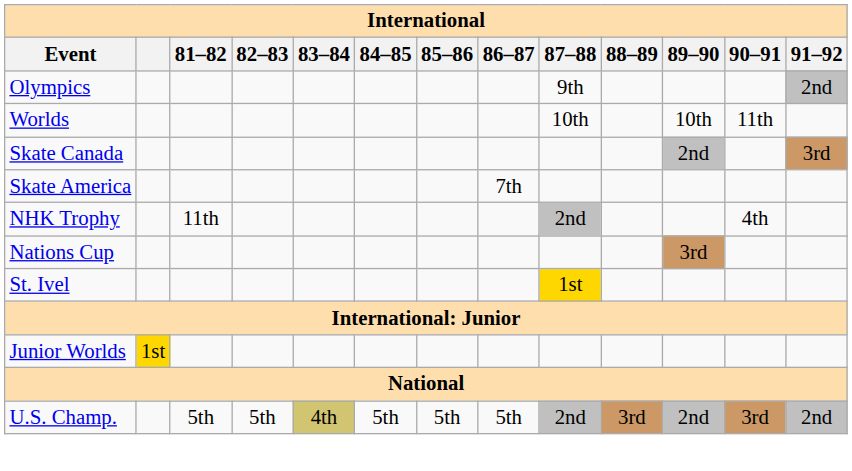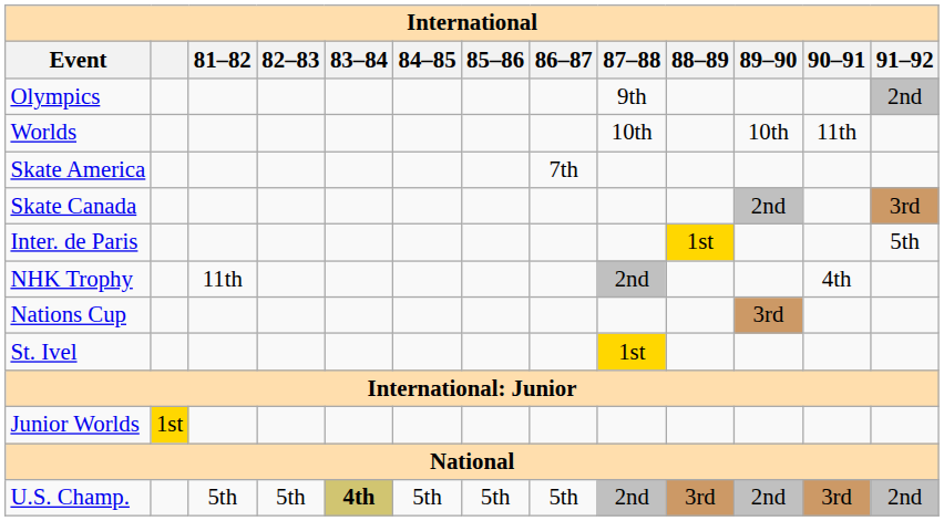 <table class="wikitable" style="text-align:center">
 <tr>
 <th style="background-color: #ffdead; " colspan=13 align=center>International</th>
 </tr>
 <tr>
 <th>Event</th>
 <th></th>
 <th>81–82</th>
 <th>82–83</th>
 <th>83–84</th>
 <th>84–85</th>
 <th>85–86</th>
 <th>86–87</th>
 <th>87–88</th>
 <th>88–89</th>
 <th>89–90</th>
 <th>90–91</th>
 <th>91–92</th>
 </tr>
 <tr>
 <td align=left><a href='#'>Olympics</a></td>
 <td></td>
 <td></td>
 <td></td>
 <td></td>
 <td></td>
 <td></td>
 <td></td>
 <td>9th</td>
 <td></td>
 <td></td>
 <td></td>
 <td bgcolor=silver>2nd</td>
 </tr>
 <tr>
 <td align=left><a href='#'>Worlds</a></td>
 <td></td>
 <td></td>
 <td></td>
 <td></td>
 <td></td>
 <td></td>
 <td></td>
 <td>10th</td>
 <td></td>
 <td>10th</td>
 <td>11th</td>
 <td></td>
 </tr>
 <tr>
+<td align=left><a href='#'>Skate America</a></td>
+<td></td>
+<td></td>
+<td></td>
+<td></td>
+<td></td>
+<td></td>
+<td align=center>7th</td>
+<td></td>
+<td></td>
+<td></td>
+<td></td>
+<td></td>
+</tr>
+<tr>
 <td align=left><a href='#'>Skate Canada</a></td>
 <td></td>
 <td></td>
 <td></td>
 <td></td>
 <td></td>
 <td></td>
 <td></td>
 <td></td>
 <td></td>
 <td bgcolor=silver>2nd</td>
 <td></td>
 <td bgcolor=cc9966>3rd</td>
 </tr>
 <tr>
-<td align=left><a href='#'>Skate America</a></td>
+<td align=left><a href='#'>Inter. de Paris</a></td>
 <td></td>
 <td></td>
 <td></td>
 <td></td>
 <td></td>
 <td></td>
-<td align=center>7th</td>
 <td></td>
 <td></td>
+<td bgcolor=gold>1st</td>
 <td></td>
 <td></td>
-<td></td>
+<td>5th</td>
 </tr>
 <tr>
 <td align=left><a href='#'>NHK Trophy</a></td>
 <td></td>
 <td>11th</td>
 <td></td>
 <td></td>
 <td></td>
 <td></td>
 <td></td>
 <td bgcolor=silver>2nd</td>
 <td></td>
 <td></td>
 <td>4th</td>
 <td></td>
 </tr>
 <tr>
 <td align=left><a href='#'>Nations Cup</a></td>
 <td></td>
 <td></td>
 <td></td>
 <td></td>
 <td></td>
 <td></td>
 <td></td>
 <td></td>
 <td></td>
 <td bgcolor=cc9966>3rd</td>
 <td></td>
 <td></td>
 </tr>
 <tr>
 <td align=left><a href='#'>St. Ivel</a></td>
 <td></td>
 <td></td>
 <td></td>
 <td></td>
 <td></td>
 <td></td>
 <td></td>
 <td bgcolor=gold>1st</td>
 <td></td>
 <td></td>
 <td></td>
 <td></td>
 </tr>
 <tr>
 <th style="background-color: #ffdead; " colspan=13 align=center>International: Junior</th>
 </tr>
 <tr>
 <td align=left><a href='#'>Junior Worlds</a></td>
 <td bgcolor=gold>1st</td>
 <td></td>
 <td></td>
 <td></td>
 <td></td>
 <td></td>
 <td></td>
 <td></td>
 <td></td>
 <td></td>
 <td></td>
 <td></td>
 </tr>
 <tr>
 <th style="background-color: #ffdead; " colspan=13 align=center>National</th>
 </tr>
 <tr>
 <td align=left><a href='#'>U.S. Champ.</a></td>
 <td></td>
 <td>5th</td>
 <td>5th</td>
-<td bgcolor=d1c571>4th</td>
+<td bgcolor=d1c571><strong>4th</strong></td>
 <td>5th</td>
 <td>5th</td>
 <td>5th</td>
 <td bgcolor=silver>2nd</td>
 <td bgcolor=cc9966>3rd</td>
 <td bgcolor=silver>2nd</td>
 <td bgcolor=cc9966>3rd</td>
 <td bgcolor=silver>2nd</td>
 </tr>
 </table>
